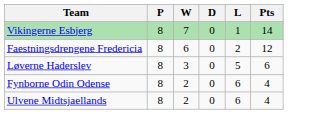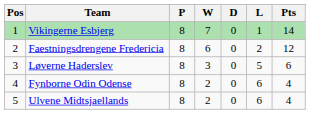 <table class="wikitable" style="font-size: 100%">
 <tr>
+<th width=20>Pos</th>
 <th width=200>Team</th>
 <th width=30>P</th>
 <th width=30>W</th>
 <th width=30>D</th>
 <th width=30>L</th>
 <th width=40>Pts</th>
 </tr>
 <tr align=center style="background:#ACE1AF;">
+<td>1</td>
 <td align="left"><a href='#'>Vikingerne Esbjerg</a></td>
 <td>8</td>
 <td>7</td>
 <td>0</td>
 <td>1</td>
 <td>14</td>
 </tr>
 <tr align=center>
+<td>2</td>
 <td align="left"><a href='#'>Faestningsdrengene Fredericia</a></td>
 <td>8</td>
 <td>6</td>
 <td>0</td>
 <td>2</td>
 <td>12</td>
 </tr>
 <tr align=center>
+<td>3</td>
 <td align="left"><a href='#'>Løverne Haderslev</a></td>
 <td>8</td>
 <td>3</td>
 <td>0</td>
 <td>5</td>
 <td>6</td>
 </tr>
 <tr align=center>
+<td>4</td>
 <td align="left"><a href='#'>Fynborne Odin Odense</a></td>
 <td>8</td>
 <td>2</td>
 <td>0</td>
 <td>6</td>
 <td>4</td>
 </tr>
 <tr align=center>
+<td>5</td>
 <td align="left"><a href='#'>Ulvene Midtsjaellands</a></td>
 <td>8</td>
 <td>2</td>
 <td>0</td>
 <td>6</td>
 <td>4</td>
 </tr>
 </table>
